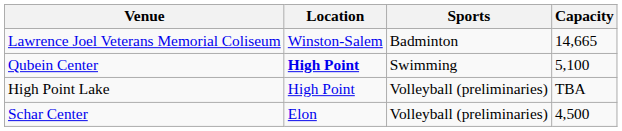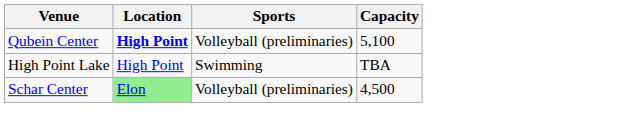 <table class="wikitable sortable">
 <tr>
 <th>Venue</th>
 <th>Location</th>
 <th>Sports</th>
 <th>Capacity</th>
 </tr>
 <tr>
-<td><a href='#'>Lawrence Joel Veterans Memorial Coliseum</a></td>
-<td><a href='#'>Winston-Salem</a></td>
-<td>Badminton</td>
-<td>14,665</td>
-</tr>
-<tr>
 <td><a href='#'>Qubein Center</a></td>
 <td><strong><a href='#'>High Point</a></strong></td>
-<td>Swimming</td>
+<td>Volleyball (preliminaries)</td>
 <td>5,100</td>
 </tr>
 <tr>
 <td>High Point Lake</td>
 <td><a href='#'>High Point</a></td>
-<td>Volleyball (preliminaries)</td>
+<td>Swimming</td>
 <td>TBA</td>
 </tr>
 <tr>
 <td><a href='#'>Schar Center</a></td>
-<td><a href='#'>Elon</a></td>
+<td style="background: lightgreen;"><a href='#'>Elon</a></td>
 <td>Volleyball (preliminaries)</td>
 <td>4,500</td>
 </tr>
 </table>
